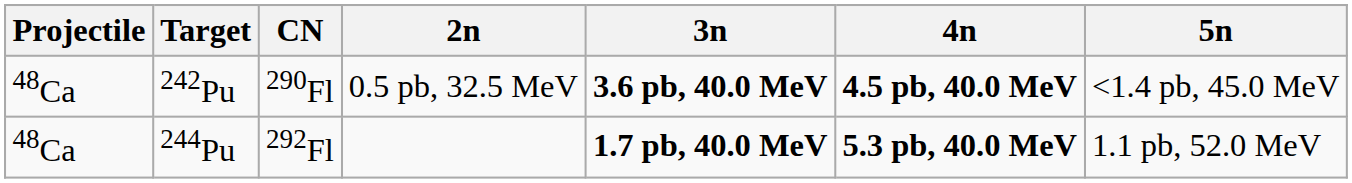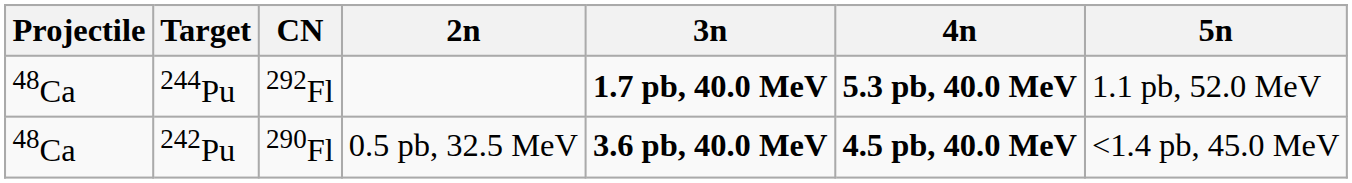 <table class="wikitable">
 <tr>
 <th>Projectile</th>
 <th>Target</th>
 <th>CN</th>
 <th>2n</th>
 <th>3n</th>
 <th>4n</th>
 <th>5n</th>
 </tr>
 <tr>
 <td><sup>48</sup>Ca</td>
+<td><sup>244</sup>Pu</td>
+<td><sup>292</sup>Fl</td>
+<td></td>
+<td><strong>1.7 pb, 40.0 MeV</strong></td>
+<td><strong>5.3 pb, 40.0 MeV</strong></td>
+<td>1.1 pb, 52.0 MeV</td>
+</tr>
+<tr>
+<td><sup>48</sup>Ca</td>
 <td><sup>242</sup>Pu</td>
 <td><sup>290</sup>Fl</td>
 <td>0.5 pb, 32.5 MeV</td>
 <td><strong>3.6 pb, 40.0 MeV</strong></td>
 <td><strong>4.5 pb, 40.0 MeV</strong></td>
 <td><1.4 pb, 45.0 MeV</td>
 </tr>
-<tr>
-<td><sup>48</sup>Ca</td>
-<td><sup>244</sup>Pu</td>
-<td><sup>292</sup>Fl</td>
-<td></td>
-<td><strong>1.7 pb, 40.0 MeV</strong></td>
-<td><strong>5.3 pb, 40.0 MeV</strong></td>
-<td>1.1 pb, 52.0 MeV</td>
-</tr>
 </table>
